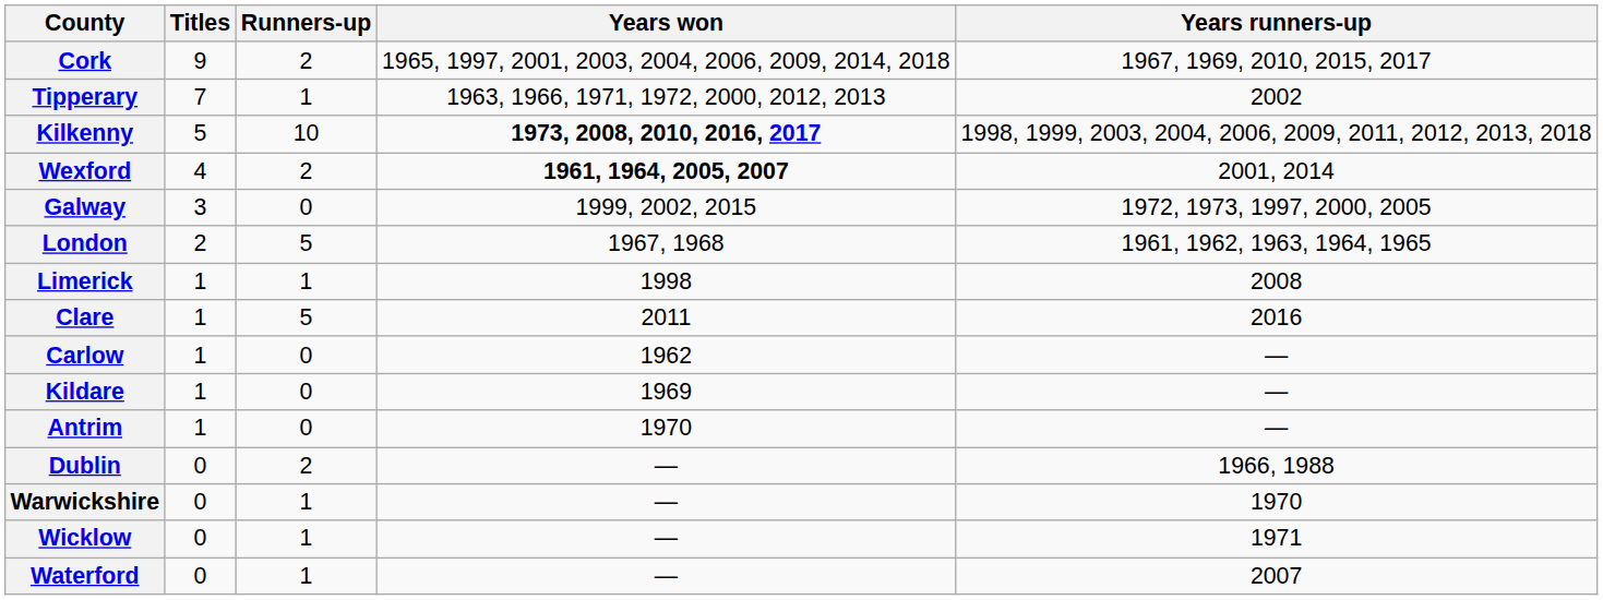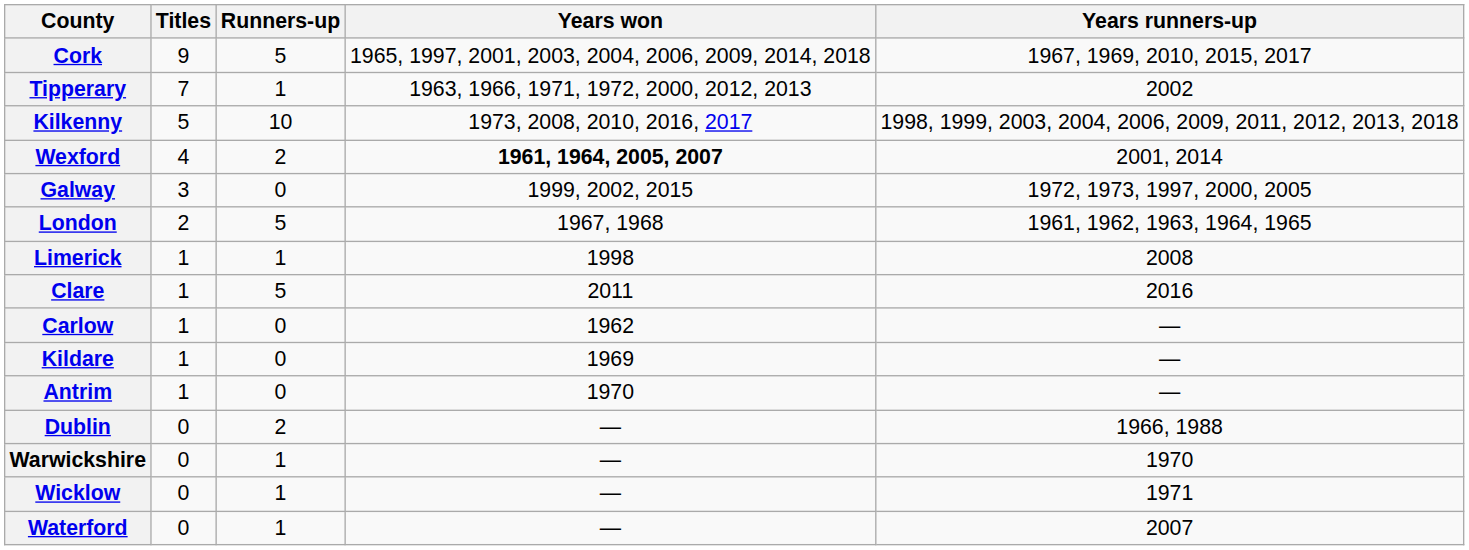 <table class="wikitable plainrowheaders sortable">
 <tr>
 <th>County</th>
 <th>Titles</th>
 <th>Runners-up</th>
 <th>Years won</th>
 <th>Years runners-up</th>
 </tr>
 <tr align="center">
 <th scope="row"> <a href='#'>Cork</a></th>
 <td>9</td>
-<td>2</td>
+<td>5</td>
 <td>1965, 1997, 2001, 2003, 2004, 2006, 2009, 2014, 2018</td>
 <td>1967, 1969, 2010, 2015, 2017</td>
 </tr>
 <tr align="center">
 <th scope="row"> <a href='#'>Tipperary</a></th>
 <td>7</td>
 <td>1</td>
 <td>1963, 1966, 1971, 1972, 2000, 2012, 2013</td>
 <td>2002</td>
 </tr>
 <tr align="center">
 <th scope="row"> <a href='#'>Kilkenny</a></th>
 <td>5</td>
 <td>10</td>
-<td><strong>1973, 2008, 2010, 2016, <a href='#'>2017</a></strong></td>
+<td>1973, 2008, 2010, 2016, <a href='#'>2017</a></td>
 <td>1998, 1999, 2003, 2004, 2006, 2009, 2011, 2012, 2013, 2018</td>
 </tr>
 <tr align="center">
 <th scope="row"> <a href='#'>Wexford</a></th>
 <td>4</td>
 <td>2</td>
 <td><strong>1961, 1964, 2005, 2007</strong></td>
 <td>2001, 2014</td>
 </tr>
 <tr align="center">
 <th scope="row"> <a href='#'>Galway</a></th>
 <td>3</td>
 <td>0</td>
 <td>1999, 2002, 2015</td>
 <td>1972, 1973, 1997, 2000, 2005</td>
 </tr>
 <tr align="center">
 <th scope="row"> <a href='#'>London</a></th>
 <td>2</td>
 <td>5</td>
 <td>1967, 1968</td>
 <td>1961, 1962, 1963, 1964, 1965</td>
 </tr>
 <tr align="center">
 <th scope="row"> <a href='#'>Limerick</a></th>
 <td>1</td>
 <td>1</td>
 <td>1998</td>
 <td>2008</td>
 </tr>
 <tr align="center">
 <th scope="row"> <a href='#'>Clare</a></th>
 <td>1</td>
 <td>5</td>
 <td>2011</td>
 <td>2016</td>
 </tr>
 <tr align="center">
 <th scope="row"> <a href='#'>Carlow</a></th>
 <td>1</td>
 <td>0</td>
 <td>1962</td>
 <td>—</td>
 </tr>
 <tr align="center">
 <th scope="row"> <a href='#'>Kildare</a></th>
 <td>1</td>
 <td>0</td>
 <td>1969</td>
 <td>—</td>
 </tr>
 <tr align="center">
 <th scope="row"> <a href='#'>Antrim</a></th>
 <td>1</td>
 <td>0</td>
 <td>1970</td>
 <td>—</td>
 </tr>
 <tr align="center">
 <th scope="row"> <a href='#'>Dublin</a></th>
 <td>0</td>
 <td>2</td>
 <td>—</td>
 <td>1966, 1988</td>
 </tr>
 <tr align="center">
 <th scope="row"> Warwickshire</th>
 <td>0</td>
 <td>1</td>
 <td>—</td>
 <td>1970</td>
 </tr>
 <tr align="center">
 <th scope="row"> <a href='#'>Wicklow</a></th>
 <td>0</td>
 <td>1</td>
 <td>—</td>
 <td>1971</td>
 </tr>
 <tr align="center">
 <th scope="row"> <a href='#'>Waterford</a></th>
 <td>0</td>
 <td>1</td>
 <td>—</td>
 <td>2007</td>
 </tr>
 </table>
